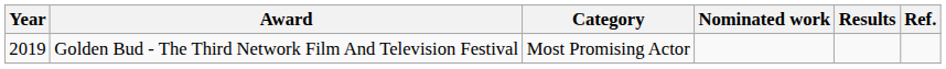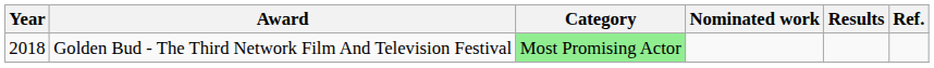 <table class="wikitable sortable">
 <tr>
 <th>Year</th>
 <th>Award</th>
 <th>Category</th>
 <th>Nominated work</th>
 <th>Results</th>
 <th>Ref.</th>
 </tr>
 <tr>
-<td>2019</td>
+<td>2018</td>
 <td>Golden Bud - The Third Network Film And Television Festival</td>
-<td>Most Promising Actor</td>
+<td style="background: lightgreen;">Most Promising Actor</td>
 <td></td>
 <td></td>
 <td></td>
 </tr>
 <tr>
 </tr>
 </table>
